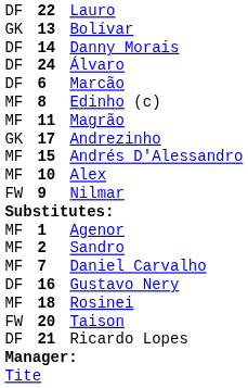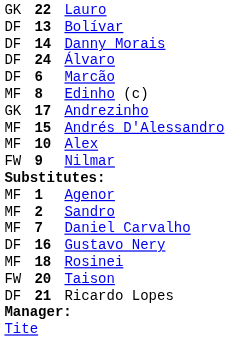 <table style="font-size:90%; margin:0.2em auto;" cellspacing="0" cellpadding="0">
 <tr>
 <th width="25"></th>
 <th width="25"></th>
 </tr>
 <tr>
-<td>DF</td>
+<td>GK</td>
 <td><strong>22</strong></td>
 <td> <a href='#'>Lauro</a></td>
 <td></td>
 </tr>
 <tr>
-<td>GK</td>
+<td>DF</td>
 <td><strong>13</strong></td>
 <td> <a href='#'>Bolívar</a></td>
 <td></td>
 </tr>
 <tr>
 <td>DF</td>
 <td><strong>14</strong></td>
 <td> <a href='#'>Danny Morais</a></td>
 </tr>
 <tr>
 <td>DF</td>
 <td><strong>24</strong></td>
 <td> <a href='#'>Álvaro</a></td>
 </tr>
 <tr>
 <td>DF</td>
 <td><strong>6</strong></td>
 <td> <a href='#'>Marcão</a></td>
 </tr>
 <tr>
 <td>MF</td>
 <td><strong>8</strong></td>
 <td> <a href='#'>Edinho</a> (c)</td>
-</tr>
-<tr>
-<td>MF</td>
-<td><strong>11</strong></td>
-<td> <a href='#'>Magrão</a></td>
-<td></td>
-<td></td>
 </tr>
 <tr>
 <td>GK</td>
 <td><strong>17</strong></td>
 <td> <a href='#'>Andrezinho</a></td>
 <td></td>
 <td></td>
 </tr>
 <tr>
 <td>MF</td>
 <td><strong>15</strong></td>
 <td> <a href='#'>Andrés D'Alessandro</a></td>
 </tr>
 <tr>
 <td>MF</td>
 <td><strong>10</strong></td>
 <td> <a href='#'>Alex</a></td>
 <td></td>
 <td></td>
 </tr>
 <tr>
 <td>FW</td>
 <td><strong>9</strong></td>
 <td> <a href='#'>Nilmar</a></td>
 </tr>
 <tr>
 <td colspan=3><strong>Substitutes:</strong></td>
 </tr>
 <tr>
 <td>MF</td>
 <td><strong>1</strong></td>
 <td> <a href='#'>Agenor</a></td>
 <td></td>
 </tr>
 <tr>
 <td>MF</td>
 <td><strong>2</strong></td>
 <td> <a href='#'>Sandro</a></td>
 <td></td>
 <td></td>
 </tr>
 <tr>
 <td>MF</td>
 <td><strong>7</strong></td>
 <td> <a href='#'>Daniel Carvalho</a></td>
 </tr>
 <tr>
 <td>DF</td>
 <td><strong>16</strong></td>
 <td> <a href='#'>Gustavo Nery</a></td>
 <td></td>
 <td></td>
 </tr>
 <tr>
 <td>MF</td>
 <td><strong>18</strong></td>
 <td> <a href='#'>Rosinei</a></td>
 </tr>
 <tr>
 <td>FW</td>
 <td><strong>20</strong></td>
 <td> <a href='#'>Taison</a></td>
 <td></td>
 <td></td>
 </tr>
 <tr>
 <td>DF</td>
 <td><strong>21</strong></td>
 <td> Ricardo Lopes</td>
 </tr>
 <tr>
 <td colspan=3><strong>Manager:</strong></td>
 </tr>
 <tr>
 <td colspan=4> <a href='#'>Tite</a></td>
 </tr>
 </table>
